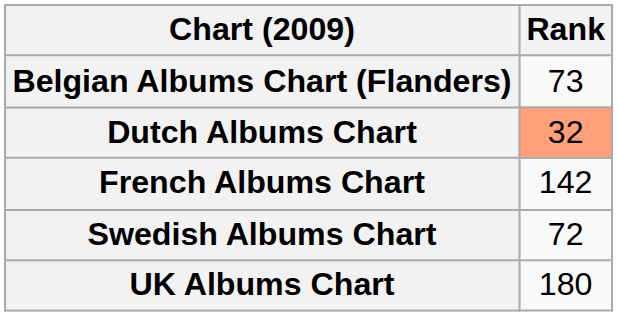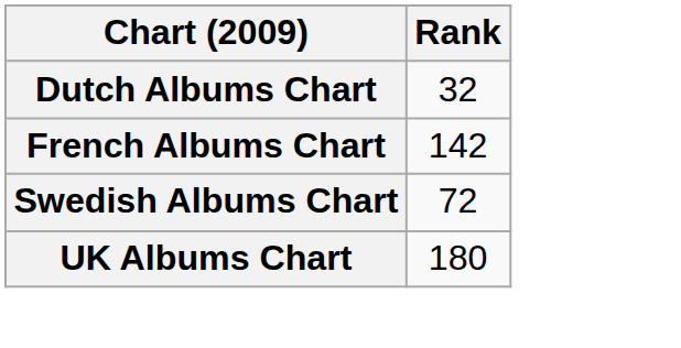 <table class="wikitable plainrowheaders sortable">
 <tr>
 <th>Chart (2009)</th>
 <th>Rank</th>
 </tr>
 <tr>
-<th scope="row">Belgian Albums Chart (Flanders)</th>
-<td style="text-align:center;">73</td>
-</tr>
-<tr>
 <th scope="row">Dutch Albums Chart</th>
-<td style="background: lightsalmon; text-align:center;">32</td>
+<td style="text-align:center;">32</td>
 </tr>
 <tr>
 <th scope="row">French Albums Chart</th>
 <td style="text-align:center;">142</td>
 </tr>
 <tr>
 <th scope="row">Swedish Albums Chart</th>
 <td style="text-align:center;">72</td>
 </tr>
 <tr>
 <th scope="row">UK Albums Chart</th>
 <td style="text-align:center;">180</td>
 </tr>
 </table>
